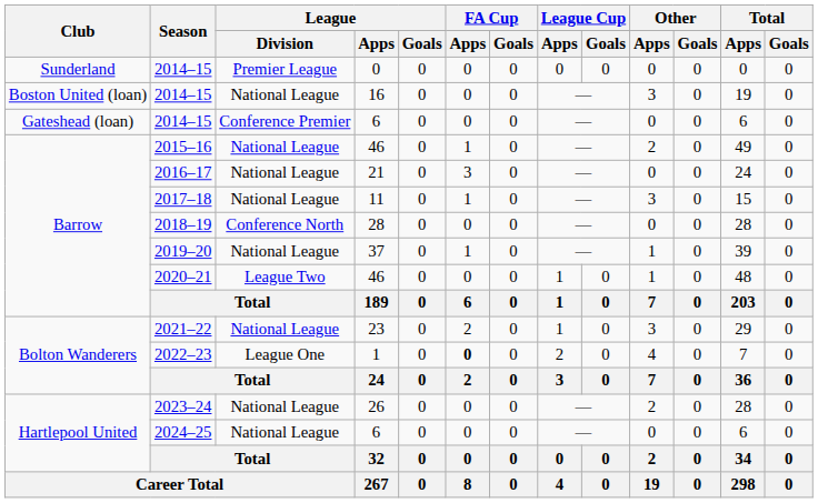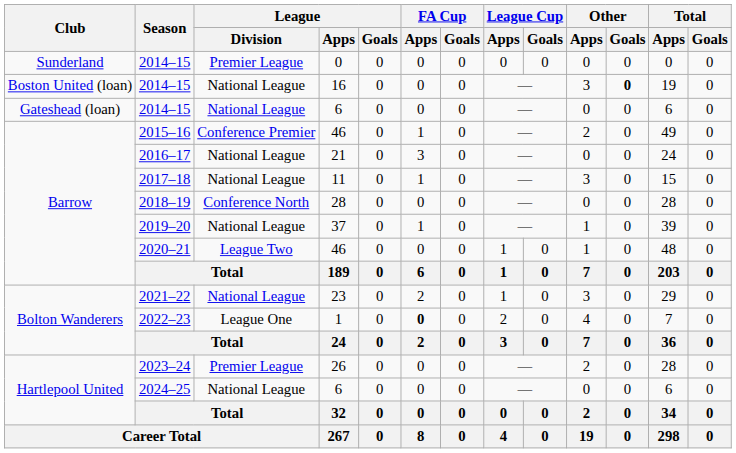 <table class="wikitable" style="text-align: center">
 <tr>
 <th rowspan="2">Club</th>
 <th rowspan="2">Season</th>
 <th colspan="3">League</th>
 <th colspan="2"><a href='#'>FA Cup</a></th>
 <th colspan="2"><a href='#'>League Cup</a></th>
 <th colspan="2">Other</th>
 <th colspan="2">Total</th>
 </tr>
 <tr>
 <th>Division</th>
 <th>Apps</th>
 <th>Goals</th>
 <th>Apps</th>
 <th>Goals</th>
 <th>Apps</th>
 <th>Goals</th>
 <th>Apps</th>
 <th>Goals</th>
 <th>Apps</th>
 <th>Goals</th>
 </tr>
 <tr>
 <td><a href='#'>Sunderland</a></td>
 <td><a href='#'>2014–15</a></td>
 <td><a href='#'>Premier League</a></td>
 <td>0</td>
 <td>0</td>
 <td>0</td>
 <td>0</td>
 <td>0</td>
 <td>0</td>
 <td>0</td>
 <td>0</td>
 <td>0</td>
 <td>0</td>
 </tr>
 <tr>
 <td><a href='#'>Boston United</a> (loan)</td>
 <td><a href='#'>2014–15</a></td>
 <td>National League</td>
 <td>16</td>
 <td>0</td>
 <td>0</td>
 <td>0</td>
 <td colspan="2">—</td>
 <td>3</td>
-<td>0</td>
+<td><strong>0</strong></td>
 <td>19</td>
 <td>0</td>
 </tr>
 <tr>
 <td><a href='#'>Gateshead</a> (loan)</td>
 <td><a href='#'>2014–15</a></td>
-<td><a href='#'>Conference Premier</a></td>
+<td><a href='#'>National League</a></td>
 <td>6</td>
 <td>0</td>
 <td>0</td>
 <td>0</td>
 <td colspan="2">—</td>
 <td>0</td>
 <td>0</td>
 <td>6</td>
 <td>0</td>
 </tr>
 <tr>
 <td rowspan="7"><a href='#'>Barrow</a></td>
 <td><a href='#'>2015–16</a></td>
-<td><a href='#'>National League</a></td>
+<td><a href='#'>Conference Premier</a></td>
 <td>46</td>
 <td>0</td>
 <td>1</td>
 <td>0</td>
 <td colspan="2">—</td>
 <td>2</td>
 <td>0</td>
 <td>49</td>
 <td>0</td>
 </tr>
 <tr>
 <td><a href='#'>2016–17</a></td>
 <td>National League</td>
 <td>21</td>
 <td>0</td>
 <td>3</td>
 <td>0</td>
 <td colspan="2">—</td>
 <td>0</td>
 <td>0</td>
 <td>24</td>
 <td>0</td>
 </tr>
 <tr>
 <td><a href='#'>2017–18</a></td>
 <td>National League</td>
 <td>11</td>
 <td>0</td>
 <td>1</td>
 <td>0</td>
 <td colspan="2">—</td>
 <td>3</td>
 <td>0</td>
 <td>15</td>
 <td>0</td>
 </tr>
 <tr>
 <td><a href='#'>2018–19</a></td>
 <td><a href='#'>Conference North</a></td>
 <td>28</td>
 <td>0</td>
 <td>0</td>
 <td>0</td>
 <td colspan="2">—</td>
 <td>0</td>
 <td>0</td>
 <td>28</td>
 <td>0</td>
 </tr>
 <tr>
 <td><a href='#'>2019–20</a></td>
 <td>National League</td>
 <td>37</td>
 <td>0</td>
 <td>1</td>
 <td>0</td>
 <td colspan="2">—</td>
 <td>1</td>
 <td>0</td>
 <td>39</td>
 <td>0</td>
 </tr>
 <tr>
 <td><a href='#'>2020–21</a></td>
 <td><a href='#'>League Two</a></td>
 <td>46</td>
 <td>0</td>
 <td>0</td>
 <td>0</td>
 <td>1</td>
 <td>0</td>
 <td>1</td>
 <td>0</td>
 <td>48</td>
 <td>0</td>
 </tr>
 <tr>
 <th colspan="2">Total</th>
 <th>189</th>
 <th>0</th>
 <th>6</th>
 <th>0</th>
 <th>1</th>
 <th>0</th>
 <th>7</th>
 <th>0</th>
 <th>203</th>
 <th>0</th>
 </tr>
 <tr>
 <td rowspan="3"><a href='#'>Bolton Wanderers</a></td>
 <td><a href='#'>2021–22</a></td>
 <td><a href='#'>National League</a></td>
 <td>23</td>
 <td>0</td>
 <td>2</td>
 <td>0</td>
 <td>1</td>
 <td>0</td>
 <td>3</td>
 <td>0</td>
 <td>29</td>
 <td>0</td>
 </tr>
 <tr>
 <td><a href='#'>2022–23</a></td>
 <td>League One</td>
 <td>1</td>
 <td>0</td>
 <td><strong>0</strong></td>
 <td>0</td>
 <td>2</td>
 <td>0</td>
 <td>4</td>
 <td>0</td>
 <td>7</td>
 <td>0</td>
 </tr>
 <tr>
 <th colspan="2">Total</th>
 <th>24</th>
 <th>0</th>
 <th>2</th>
 <th>0</th>
 <th>3</th>
 <th>0</th>
 <th>7</th>
 <th>0</th>
 <th>36</th>
 <th>0</th>
 </tr>
 <tr>
 <td rowspan="3"><a href='#'>Hartlepool United</a></td>
 <td><a href='#'>2023–24</a></td>
-<td>National League</td>
+<td><a href='#'>Premier League</a></td>
 <td>26</td>
 <td>0</td>
 <td>0</td>
 <td>0</td>
 <td colspan="2">—</td>
 <td>2</td>
 <td>0</td>
 <td>28</td>
 <td>0</td>
 </tr>
 <tr>
 <td><a href='#'>2024–25</a></td>
 <td>National League</td>
 <td>6</td>
 <td>0</td>
 <td>0</td>
 <td>0</td>
 <td colspan="2">—</td>
 <td>0</td>
 <td>0</td>
 <td>6</td>
 <td>0</td>
 </tr>
 <tr>
 <th colspan="2">Total</th>
 <th>32</th>
 <th>0</th>
 <th>0</th>
 <th>0</th>
 <th>0</th>
 <th>0</th>
 <th>2</th>
 <th>0</th>
 <th>34</th>
 <th>0</th>
 </tr>
 <tr>
 <th colspan="3">Career Total</th>
 <th>267</th>
 <th>0</th>
 <th>8</th>
 <th>0</th>
 <th>4</th>
 <th>0</th>
 <th>19</th>
 <th>0</th>
 <th>298</th>
 <th>0</th>
 </tr>
 </table>
